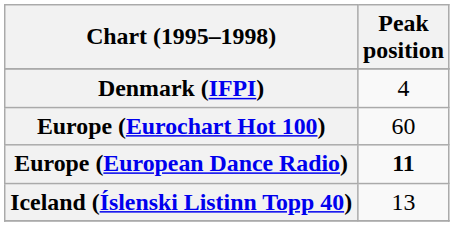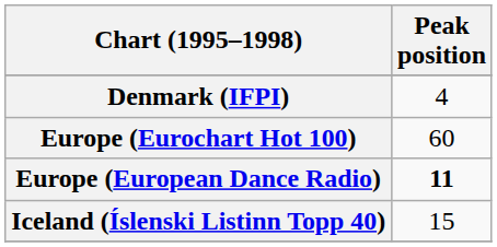 <table class="wikitable sortable plainrowheaders" style="text-align:center">
 <tr>
 <th>Chart (1995–1998)</th>
 <th>Peak<br>position</th>
 </tr>
 <tr>
 </tr>
 <tr>
 </tr>
 <tr>
 <th scope="row">Denmark (<a href='#'>IFPI</a>)</th>
 <td>4</td>
 </tr>
 <tr>
 <th scope="row">Europe (<a href='#'>Eurochart Hot 100</a>)</th>
 <td>60</td>
 </tr>
 <tr>
 <th scope="row">Europe (<a href='#'>European Dance Radio</a>)</th>
 <td><strong>11</strong></td>
 </tr>
 <tr>
 <th scope="row">Iceland (<a href='#'>Íslenski Listinn Topp 40</a>)</th>
-<td>13</td>
+<td>15</td>
 </tr>
 <tr>
 </tr>
 <tr>
 </tr>
 <tr>
 </tr>
 <tr>
 </tr>
 <tr>
 </tr>
 <tr>
 </tr>
 <tr>
 </tr>
 <tr>
 </tr>
 </table>
